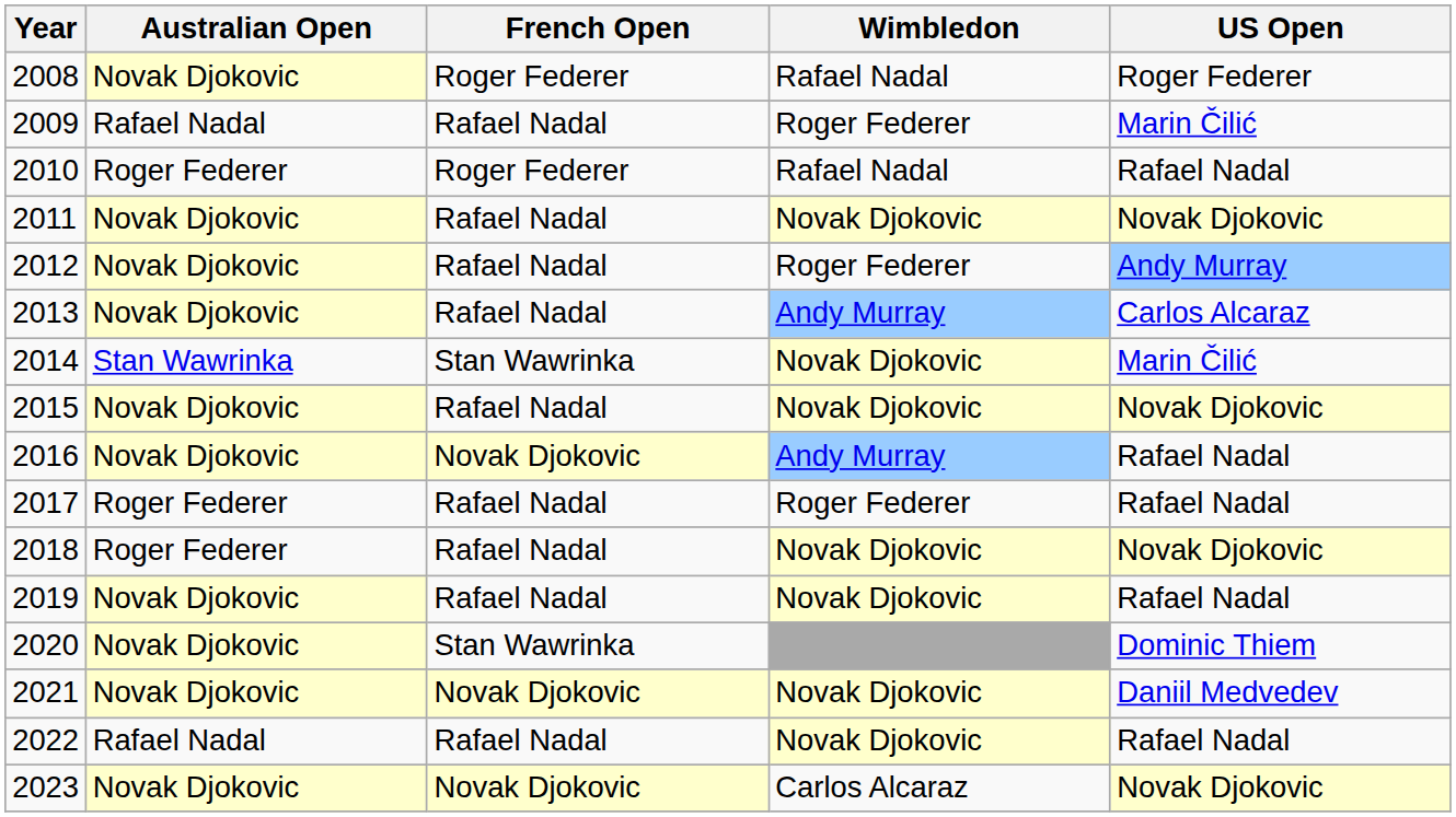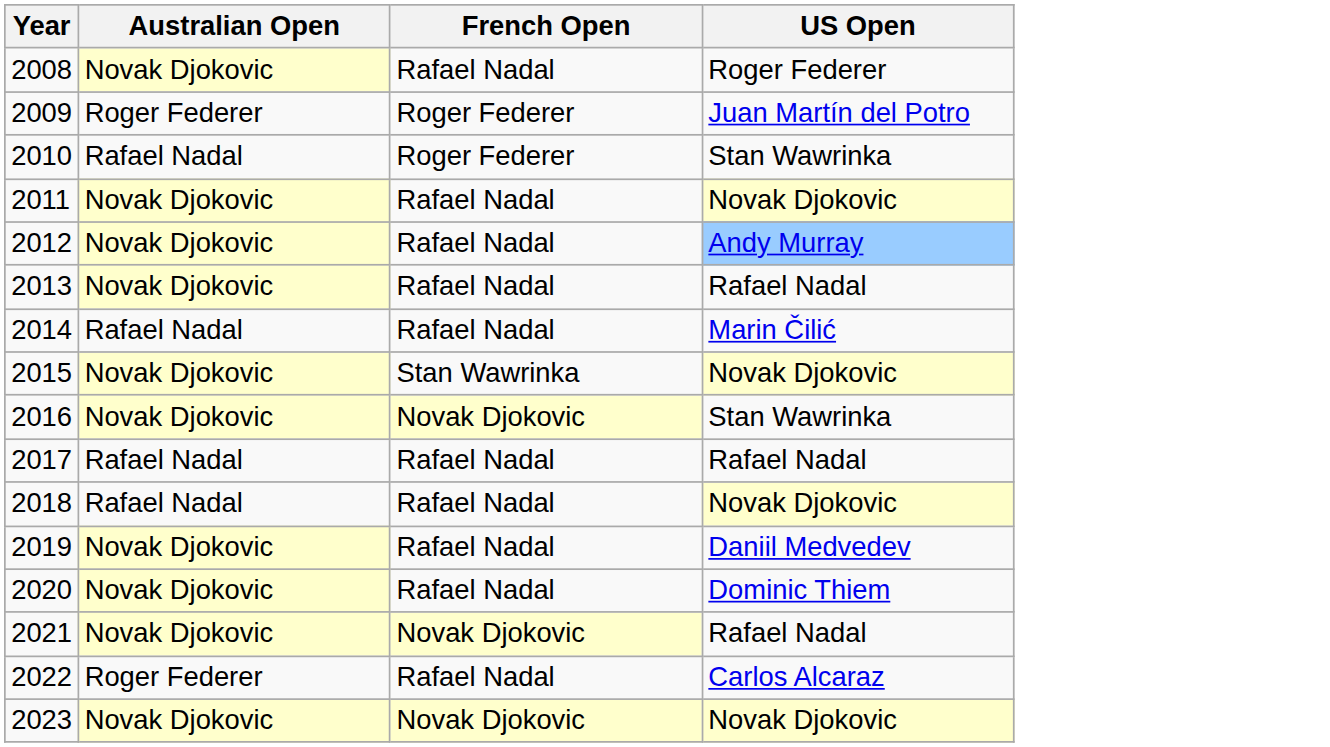 <table class=wikitable>
 <tr>
 <th>Year</th>
 <th width=175>Australian Open</th>
 <th width=175>French Open</th>
-<th width=175>Wimbledon</th>
 <th width=175>US Open</th>
 </tr>
 <tr>
 <td>2008</td>
 <td style="background:#ffc;"> Novak Djokovic</td>
-<td> Roger Federer</td>
 <td> Rafael Nadal</td>
 <td> Roger Federer</td>
 </tr>
 <tr>
 <td>2009</td>
-<td> Rafael Nadal</td>
-<td> Rafael Nadal</td>
 <td> Roger Federer</td>
-<td> <a href='#'>Marin Čilić</a></td>
+<td> Roger Federer</td>
+<td> <a href='#'>Juan Martín del Potro</a></td>
 </tr>
 <tr>
 <td>2010</td>
+<td> Rafael Nadal</td>
 <td> Roger Federer</td>
-<td> Roger Federer</td>
-<td> Rafael Nadal</td>
-<td> Rafael Nadal</td>
+<td> Stan Wawrinka</td>
 </tr>
 <tr>
 <td>2011</td>
 <td style="background:#ffc;"> Novak Djokovic</td>
 <td> Rafael Nadal</td>
 <td style="background:#ffc;"> Novak Djokovic</td>
-<td style="background:#ffc;"> Novak Djokovic</td>
 </tr>
 <tr>
 <td>2012</td>
 <td style="background:#ffc;"> Novak Djokovic</td>
 <td> Rafael Nadal</td>
-<td> Roger Federer</td>
 <td bgcolor=99ccff> <a href='#'>Andy Murray</a></td>
 </tr>
 <tr>
 <td>2013</td>
 <td style="background:#ffc;"> Novak Djokovic</td>
 <td> Rafael Nadal</td>
-<td bgcolor=99ccff> <a href='#'>Andy Murray</a></td>
-<td> <a href='#'>Carlos Alcaraz</a></td>
+<td> Rafael Nadal</td>
 </tr>
 <tr>
 <td>2014</td>
-<td> <a href='#'>Stan Wawrinka</a></td>
-<td> Stan Wawrinka</td>
-<td style="background:#ffc;"> Novak Djokovic</td>
+<td> Rafael Nadal</td>
+<td> Rafael Nadal</td>
 <td> <a href='#'>Marin Čilić</a></td>
 </tr>
 <tr>
 <td>2015</td>
 <td style="background:#ffc;"> Novak Djokovic</td>
-<td> Rafael Nadal</td>
-<td style="background:#ffc;"> Novak Djokovic</td>
+<td> Stan Wawrinka</td>
 <td style="background:#ffc;"> Novak Djokovic</td>
 </tr>
 <tr>
 <td>2016</td>
 <td style="background:#ffc;"> Novak Djokovic</td>
 <td style="background:#ffc;"> Novak Djokovic</td>
-<td bgcolor=99ccff> <a href='#'>Andy Murray</a></td>
-<td> Rafael Nadal</td>
+<td> Stan Wawrinka</td>
 </tr>
 <tr>
 <td>2017</td>
-<td> Roger Federer</td>
 <td> Rafael Nadal</td>
-<td> Roger Federer</td>
+<td> Rafael Nadal</td>
 <td> Rafael Nadal</td>
 </tr>
 <tr>
 <td>2018</td>
-<td> Roger Federer</td>
 <td> Rafael Nadal</td>
-<td style="background:#ffc;"> Novak Djokovic</td>
+<td> Rafael Nadal</td>
 <td style="background:#ffc;"> Novak Djokovic</td>
 </tr>
 <tr>
 <td>2019</td>
 <td style="background:#ffc;"> Novak Djokovic</td>
 <td> Rafael Nadal</td>
-<td style="background:#ffc;"> Novak Djokovic</td>
-<td> Rafael Nadal</td>
+<td> <a href='#'>Daniil Medvedev</a></td>
 </tr>
 <tr>
 <td>2020</td>
 <td style="background:#ffc;"> Novak Djokovic</td>
-<td> Stan Wawrinka</td>
-<td bgcolor="darkgray"></td>
+<td> Rafael Nadal</td>
 <td> <a href='#'>Dominic Thiem</a></td>
 </tr>
 <tr>
 <td>2021</td>
 <td style="background:#ffc;"> Novak Djokovic</td>
 <td style="background:#ffc;"> Novak Djokovic</td>
-<td style="background:#ffc;"> Novak Djokovic</td>
-<td> <a href='#'>Daniil Medvedev</a></td>
+<td> Rafael Nadal</td>
 </tr>
 <tr>
 <td>2022</td>
+<td> Roger Federer</td>
 <td> Rafael Nadal</td>
-<td> Rafael Nadal</td>
-<td style="background:#ffc;"> Novak Djokovic</td>
-<td> Rafael Nadal</td>
+<td> <a href='#'>Carlos Alcaraz</a></td>
 </tr>
 <tr>
 <td>2023</td>
 <td bgcolor=#ffffcc> Novak Djokovic</td>
 <td bgcolor=#ffffcc> Novak Djokovic</td>
-<td> Carlos Alcaraz</td>
 <td bgcolor=#ffffcc> Novak Djokovic</td>
 </tr>
 </table>
